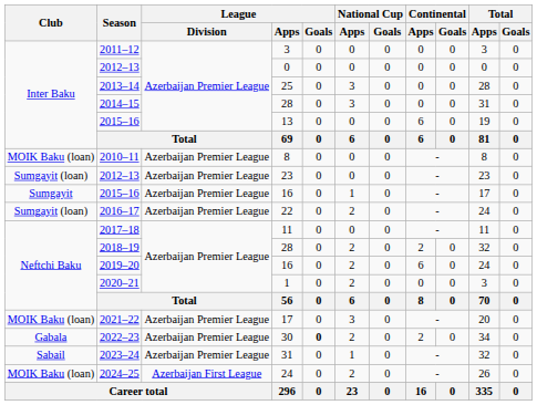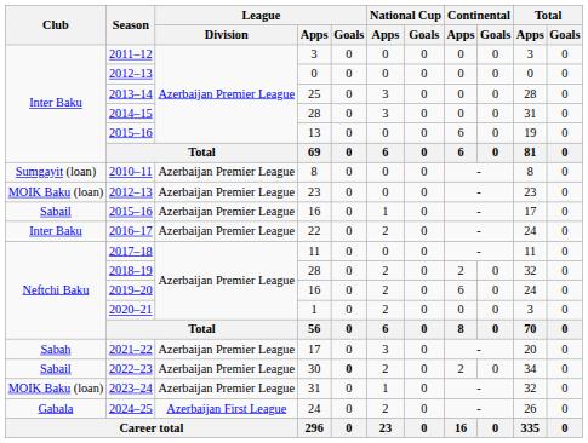 <table class="wikitable" style="text-align: center;">
 <tr>
 <th rowspan="2">Club</th>
 <th rowspan="2">Season</th>
 <th colspan="3">League</th>
 <th colspan="2">National Cup</th>
 <th colspan="2">Continental</th>
 <th colspan="2">Total</th>
 </tr>
 <tr>
 <th>Division</th>
 <th>Apps</th>
 <th>Goals</th>
 <th>Apps</th>
 <th>Goals</th>
 <th>Apps</th>
 <th>Goals</th>
 <th>Apps</th>
 <th>Goals</th>
 </tr>
 <tr>
 <td rowspan="6" valign="center"><a href='#'>Inter Baku</a></td>
 <td><a href='#'>2011–12</a></td>
 <td rowspan="5" valign="center"><a href='#'>Azerbaijan Premier League</a></td>
 <td>3</td>
 <td>0</td>
 <td>0</td>
 <td>0</td>
 <td>0</td>
 <td>0</td>
 <td>3</td>
 <td>0</td>
 </tr>
 <tr>
 <td><a href='#'>2012–13</a></td>
 <td>0</td>
 <td>0</td>
 <td>0</td>
 <td>0</td>
 <td>0</td>
 <td>0</td>
 <td>0</td>
 <td>0</td>
 </tr>
 <tr>
 <td><a href='#'>2013–14</a></td>
 <td>25</td>
 <td>0</td>
 <td>3</td>
 <td>0</td>
 <td>0</td>
 <td>0</td>
 <td>28</td>
 <td>0</td>
 </tr>
 <tr>
 <td><a href='#'>2014–15</a></td>
 <td>28</td>
 <td>0</td>
 <td>3</td>
 <td>0</td>
 <td>0</td>
 <td>0</td>
 <td>31</td>
 <td>0</td>
 </tr>
 <tr>
 <td><a href='#'>2015–16</a></td>
 <td>13</td>
 <td>0</td>
 <td>0</td>
 <td>0</td>
 <td>6</td>
 <td>0</td>
 <td>19</td>
 <td>0</td>
 </tr>
 <tr>
 <th colspan="2">Total</th>
 <th>69</th>
 <th>0</th>
 <th>6</th>
 <th>0</th>
 <th>6</th>
 <th>0</th>
 <th>81</th>
 <th>0</th>
 </tr>
 <tr>
-<td valign="center"><a href='#'>MOIK Baku</a> (loan)</td>
+<td valign="center"><a href='#'>Sumgayit</a> (loan)</td>
 <td><a href='#'>2010–11</a></td>
 <td>Azerbaijan Premier League</td>
 <td>8</td>
 <td>0</td>
 <td>0</td>
 <td>0</td>
 <td colspan="2">-</td>
 <td>8</td>
 <td>0</td>
 </tr>
 <tr>
-<td valign="center"><a href='#'>Sumgayit</a> (loan)</td>
+<td valign="center"><a href='#'>MOIK Baku</a> (loan)</td>
 <td><a href='#'>2012–13</a></td>
 <td>Azerbaijan Premier League</td>
 <td>23</td>
 <td>0</td>
 <td>0</td>
 <td>0</td>
 <td colspan="2">-</td>
 <td>23</td>
 <td>0</td>
 </tr>
 <tr>
-<td valign="center"><a href='#'>Sumgayit</a></td>
+<td valign="center"><a href='#'>Sabail</a></td>
 <td><a href='#'>2015–16</a></td>
 <td>Azerbaijan Premier League</td>
 <td>16</td>
 <td>0</td>
 <td>1</td>
 <td>0</td>
 <td colspan="2">-</td>
 <td>17</td>
 <td>0</td>
 </tr>
 <tr>
-<td valign="center"><a href='#'>Sumgayit</a> (loan)</td>
+<td valign="center"><a href='#'>Inter Baku</a></td>
 <td><a href='#'>2016–17</a></td>
 <td>Azerbaijan Premier League</td>
 <td>22</td>
 <td>0</td>
 <td>2</td>
 <td>0</td>
 <td colspan="2">-</td>
 <td>24</td>
 <td>0</td>
 </tr>
 <tr>
 <td rowspan="5" valign="center"><a href='#'>Neftchi Baku</a></td>
 <td><a href='#'>2017–18</a></td>
 <td rowspan="4" valign="center">Azerbaijan Premier League</td>
 <td>11</td>
 <td>0</td>
 <td>0</td>
 <td>0</td>
 <td colspan="2">-</td>
 <td>11</td>
 <td>0</td>
 </tr>
 <tr>
 <td><a href='#'>2018–19</a></td>
 <td>28</td>
 <td>0</td>
 <td>2</td>
 <td>0</td>
 <td>2</td>
 <td>0</td>
 <td>32</td>
 <td>0</td>
 </tr>
 <tr>
 <td><a href='#'>2019–20</a></td>
 <td>16</td>
 <td>0</td>
 <td>2</td>
 <td>0</td>
 <td>6</td>
 <td>0</td>
 <td>24</td>
 <td>0</td>
 </tr>
 <tr>
 <td><a href='#'>2020–21</a></td>
 <td>1</td>
 <td>0</td>
 <td>2</td>
 <td>0</td>
 <td>0</td>
 <td>0</td>
 <td>3</td>
 <td>0</td>
 </tr>
 <tr>
 <th colspan="2">Total</th>
 <th>56</th>
 <th>0</th>
 <th>6</th>
 <th>0</th>
 <th>8</th>
 <th>0</th>
 <th>70</th>
 <th>0</th>
 </tr>
 <tr>
-<td valign="center"><a href='#'>MOIK Baku</a> (loan)</td>
+<td valign="center"><a href='#'>Sabah</a></td>
 <td><a href='#'>2021–22</a></td>
 <td>Azerbaijan Premier League</td>
 <td>17</td>
 <td>0</td>
 <td>3</td>
 <td>0</td>
 <td colspan="2">-</td>
 <td>20</td>
 <td>0</td>
 </tr>
 <tr>
-<td valign="center"><a href='#'>Gabala</a></td>
+<td valign="center"><a href='#'>Sabail</a></td>
 <td><a href='#'>2022–23</a></td>
 <td>Azerbaijan Premier League</td>
 <td>30</td>
 <td><strong>0</strong></td>
 <td>2</td>
 <td>0</td>
 <td>2</td>
 <td>0</td>
 <td>34</td>
 <td>0</td>
 </tr>
 <tr>
-<td valign="center"><a href='#'>Sabail</a></td>
+<td valign="center"><a href='#'>MOIK Baku</a> (loan)</td>
 <td><a href='#'>2023–24</a></td>
 <td>Azerbaijan Premier League</td>
 <td>31</td>
 <td>0</td>
 <td>1</td>
 <td>0</td>
 <td colspan="2">-</td>
 <td>32</td>
 <td>0</td>
 </tr>
 <tr>
-<td valign="center"><a href='#'>MOIK Baku</a> (loan)</td>
+<td valign="center"><a href='#'>Gabala</a></td>
 <td><a href='#'>2024–25</a></td>
 <td><a href='#'>Azerbaijan First League</a></td>
 <td>24</td>
 <td>0</td>
 <td>2</td>
 <td>0</td>
 <td colspan="2">-</td>
 <td>26</td>
 <td>0</td>
 </tr>
 <tr>
 <th colspan="3">Career total</th>
 <th>296</th>
 <th>0</th>
 <th>23</th>
 <th>0</th>
 <th>16</th>
 <th>0</th>
 <th>335</th>
 <th>0</th>
 </tr>
 </table>
